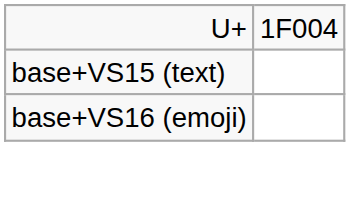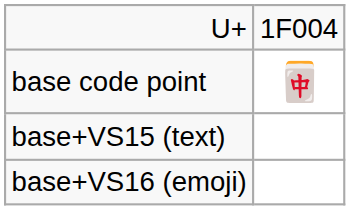 <table class="wikitable nounderlines" style="border-collapse:collapse;background:#FFFFFF;font-size:large;text-align:center">
 <tr style="background:#F8F8F8;font-size:small">
 <td style="text-align:right">U+</td>
 <td>1F004</td>
+</tr>
+<tr>
+<td style="background:#F8F8F8;font-size:small;text-align:left">base code point</td>
+<td>🀄</td>
 </tr>
 <tr>
 <td style="background:#F8F8F8;font-size:small;text-align:left">base+VS15 (text)</td>
 <td></td>
 </tr>
 <tr>
 <td style="background:#F8F8F8;font-size:small;text-align:left">base+VS16 (emoji)</td>
 <td></td>
 </tr>
 </table>
